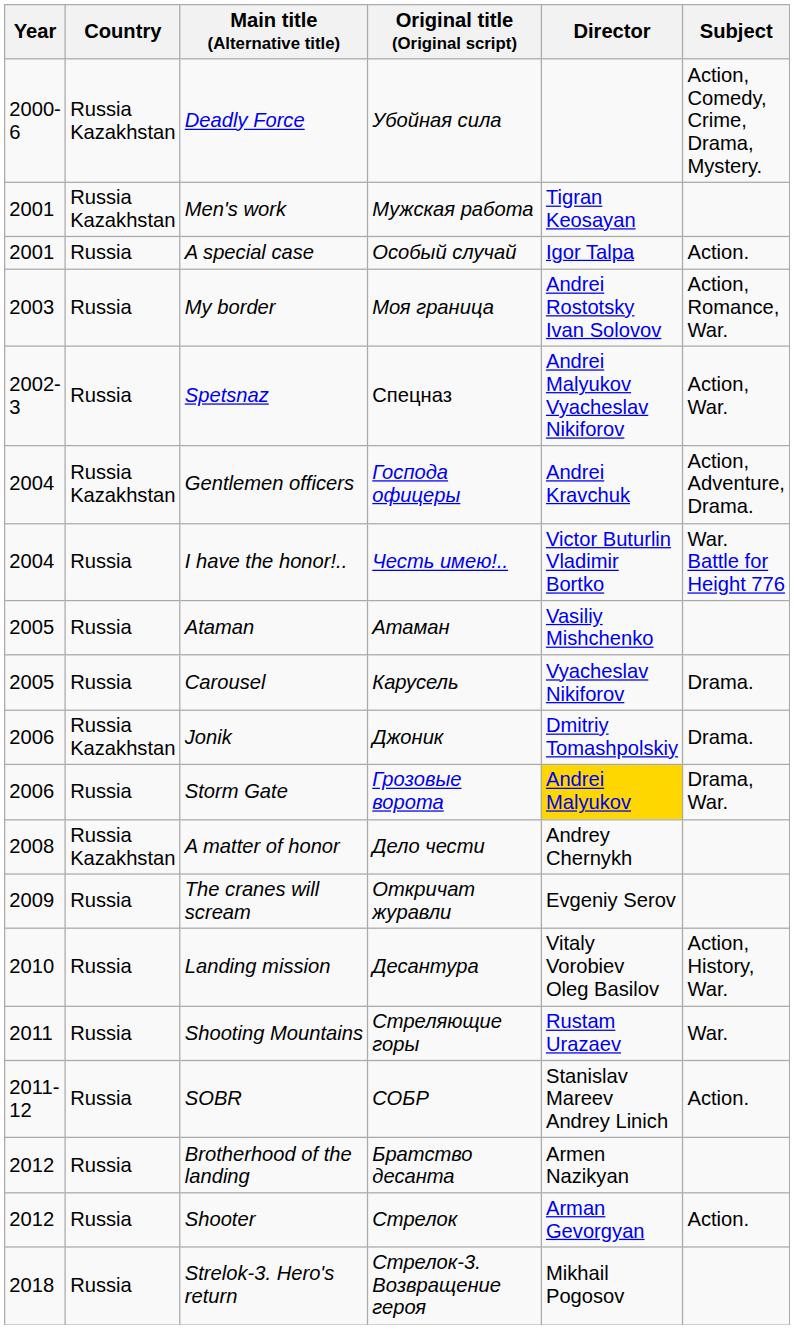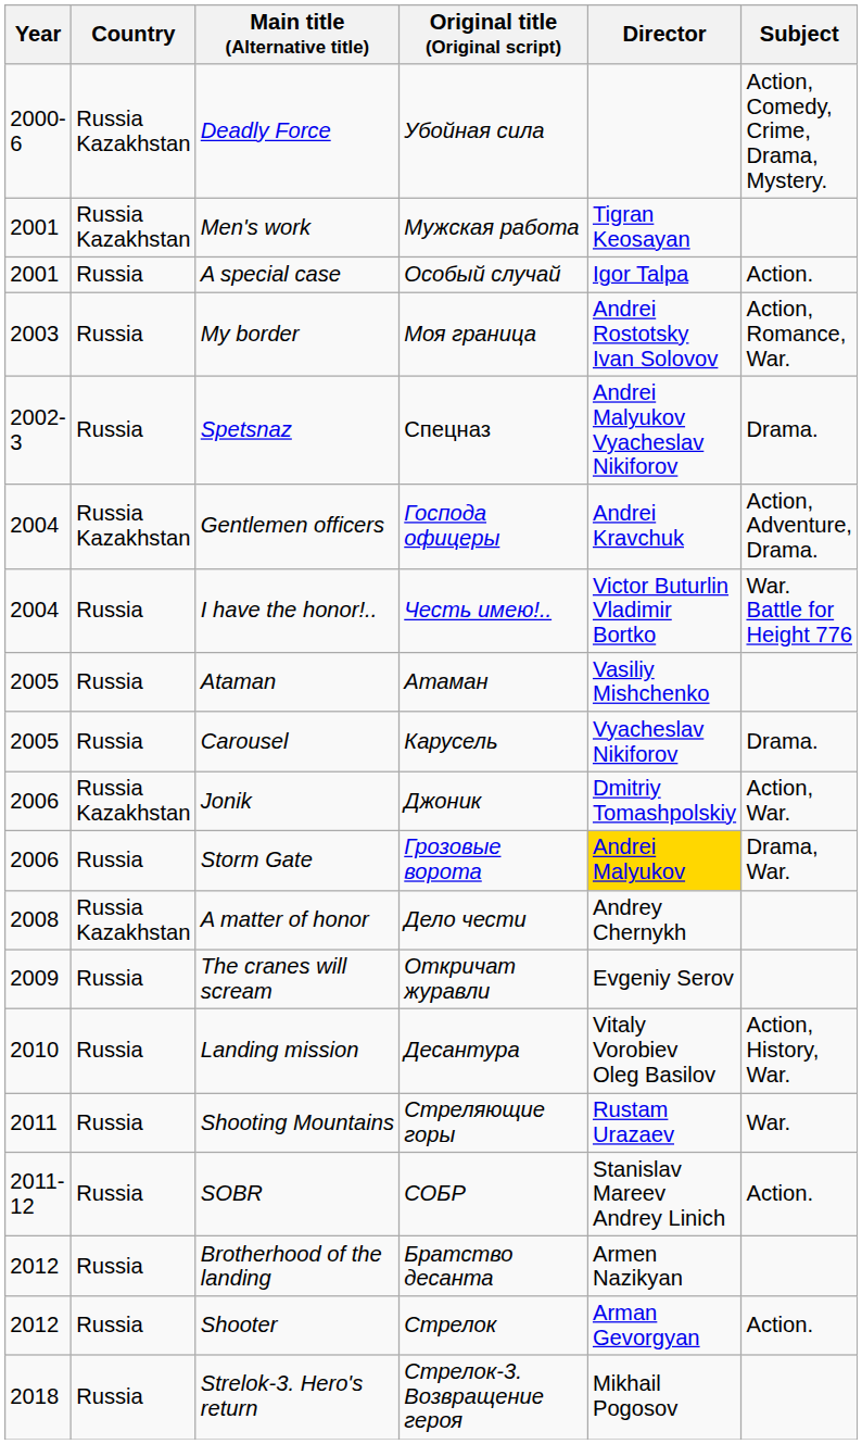 <table class="wikitable sortable" style="width:100%;">
 <tr>
 <th>Year</th>
 <th width= 80>Country</th>
 <th class="unsortable" style="width:160px;">Main title<br><small>(Alternative title)</small></th>
 <th class="unsortable" style="width:140px;">Original title<br><small>(Original script)</small></th>
 <th width=100>Director</th>
 <th class="unsortable">Subject</th>
 </tr>
 <tr>
 <td>2000-6</td>
 <td>Russia<br>Kazakhstan</td>
 <td><em><a href='#'>Deadly Force</a></em></td>
 <td><em>Убойная сила</em></td>
 <td></td>
 <td>Action, Comedy, Crime, Drama, Mystery.</td>
 </tr>
 <tr>
 <td>2001</td>
 <td>Russia<br>Kazakhstan</td>
 <td><em>Men's work</em></td>
 <td><em>Мужская работа</em></td>
 <td><a href='#'>Tigran Keosayan</a></td>
 <td></td>
 </tr>
 <tr>
 <td>2001</td>
 <td>Russia</td>
 <td><em>A special case</em></td>
 <td><em>Особый случай</em></td>
 <td><a href='#'>Igor Talpa</a></td>
 <td>Action.</td>
 </tr>
 <tr>
 <td>2003</td>
 <td>Russia</td>
 <td><em>My border</em></td>
 <td><em>Моя граница</em></td>
 <td><a href='#'>Andrei Rostotsky</a><br><a href='#'>Ivan Solovov</a></td>
 <td>Action, Romance, War.</td>
 </tr>
 <tr>
 <td>2002-3</td>
 <td>Russia</td>
 <td><em><a href='#'>Spetsnaz</a></em></td>
 <td>Спецназ</td>
 <td><a href='#'>Andrei Malyukov</a><br><a href='#'>Vyacheslav Nikiforov</a></td>
-<td>Action, War.</td>
+<td>Drama.</td>
 </tr>
 <tr>
 <td>2004</td>
 <td>Russia<br>Kazakhstan</td>
 <td><em>Gentlemen officers</em></td>
 <td><em><a href='#'>Господа офицеры</a></em></td>
 <td><a href='#'>Andrei Kravchuk</a></td>
 <td>Action, Adventure, Drama.</td>
 </tr>
 <tr>
 <td>2004</td>
 <td>Russia</td>
 <td><em>I have the honor!..</em></td>
 <td><em><a href='#'>Честь имею!..</a></em></td>
 <td><a href='#'>Victor Buturlin</a><br><a href='#'>Vladimir Bortko</a></td>
 <td>War. <a href='#'>Battle for Height 776</a></td>
 </tr>
 <tr>
 <td>2005</td>
 <td>Russia</td>
 <td><em>Ataman</em></td>
 <td><em>Атаман</em></td>
 <td><a href='#'>Vasiliy Mishchenko</a></td>
 <td></td>
 </tr>
 <tr>
 <td>2005</td>
 <td>Russia</td>
 <td><em>Carousel</em></td>
 <td><em>Карусель</em></td>
 <td><a href='#'>Vyacheslav Nikiforov</a></td>
 <td>Drama.</td>
 </tr>
 <tr>
 <td>2006</td>
 <td>Russia<br>Kazakhstan</td>
 <td><em>Jonik</em></td>
 <td><em>Джоник</em></td>
 <td><a href='#'>Dmitriy Tomashpolskiy</a></td>
-<td>Drama.</td>
+<td>Action, War.</td>
 </tr>
 <tr>
 <td>2006</td>
 <td>Russia</td>
 <td><em>Storm Gate</em></td>
 <td><em><a href='#'>Грозовые ворота</a></em></td>
 <td style="background: gold;"><a href='#'>Andrei Malyukov</a></td>
 <td>Drama, War.</td>
 </tr>
 <tr>
 <td>2008</td>
 <td>Russia<br>Kazakhstan</td>
 <td><em>A matter of honor</em></td>
 <td><em>Дело чести</em></td>
 <td>Andrey Chernykh</td>
 <td></td>
 </tr>
 <tr>
 <td>2009</td>
 <td>Russia</td>
 <td><em>The cranes will scream</em></td>
 <td><em>Откричат журавли</em></td>
 <td>Evgeniy Serov</td>
 <td></td>
 </tr>
 <tr>
 <td>2010</td>
 <td>Russia</td>
 <td><em>Landing mission</em></td>
 <td><em>Десантура</em></td>
 <td>Vitaly Vorobiev<br>Oleg Basilov</td>
 <td>Action, History, War.</td>
 </tr>
 <tr>
 <td>2011</td>
 <td>Russia</td>
 <td><em>Shooting Mountains</em></td>
 <td><em>Стреляющие горы</em></td>
 <td><a href='#'>Rustam Urazaev</a></td>
 <td>War.</td>
 </tr>
 <tr>
 <td>2011-12</td>
 <td>Russia</td>
 <td><em>SOBR</em></td>
 <td><em>СОБР</em></td>
 <td>Stanislav Mareev<br>Andrey Linich</td>
 <td>Action.</td>
 </tr>
 <tr>
 <td>2012</td>
 <td>Russia</td>
 <td><em>Brotherhood of the landing</em></td>
 <td><em>Братство десанта</em></td>
 <td>Armen Nazikyan</td>
 <td></td>
 </tr>
 <tr>
 <td>2012</td>
 <td>Russia</td>
 <td><em>Shooter</em></td>
 <td><em>Стрелок</em></td>
 <td><a href='#'>Arman Gevorgyan</a></td>
 <td>Action.</td>
 </tr>
 <tr>
 <td>2018</td>
 <td>Russia</td>
 <td><em>Strelok-3. Hero's return</em></td>
 <td><em>Стрелок-3. Возвращение героя</em></td>
 <td>Mikhail Pogosov</td>
 <td></td>
 </tr>
 </table>
